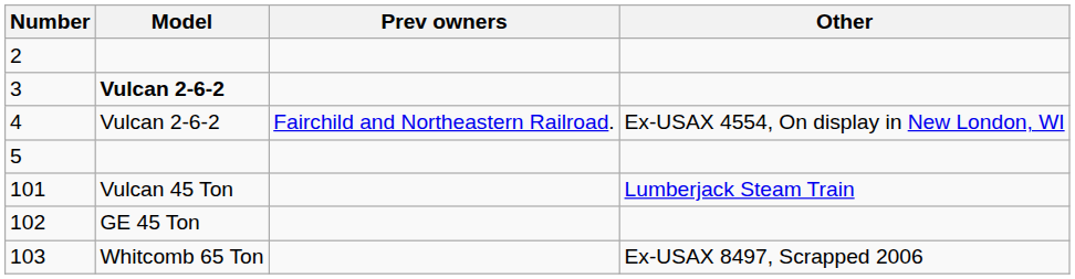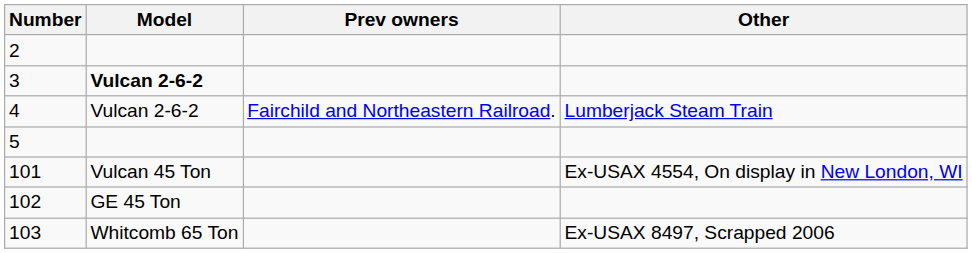 <table class="wikitable">
 <tr>
 <th>Number</th>
 <th>Model</th>
 <th>Prev owners</th>
 <th>Other</th>
 </tr>
 <tr>
 <td>2</td>
 <td></td>
 <td></td>
 <td></td>
 </tr>
 <tr>
 <td>3</td>
 <td><strong>Vulcan 2-6-2</strong></td>
 <td></td>
 <td></td>
 </tr>
 <tr>
 <td>4</td>
 <td>Vulcan 2-6-2</td>
 <td><a href='#'>Fairchild and Northeastern Railroad</a>.</td>
-<td>Ex-USAX 4554, On display in <a href='#'>New London, WI</a></td>
+<td><a href='#'>Lumberjack Steam Train</a></td>
 </tr>
 <tr>
 <td>5</td>
 <td></td>
 <td></td>
 <td></td>
 </tr>
 <tr>
 <td>101</td>
 <td>Vulcan 45 Ton</td>
 <td></td>
-<td><a href='#'>Lumberjack Steam Train</a></td>
+<td>Ex-USAX 4554, On display in <a href='#'>New London, WI</a></td>
 </tr>
 <tr>
 <td>102</td>
 <td>GE 45 Ton</td>
 <td></td>
 <td></td>
 </tr>
 <tr>
 <td>103</td>
 <td>Whitcomb 65 Ton</td>
 <td></td>
 <td>Ex-USAX 8497, Scrapped 2006</td>
 </tr>
 </table>
